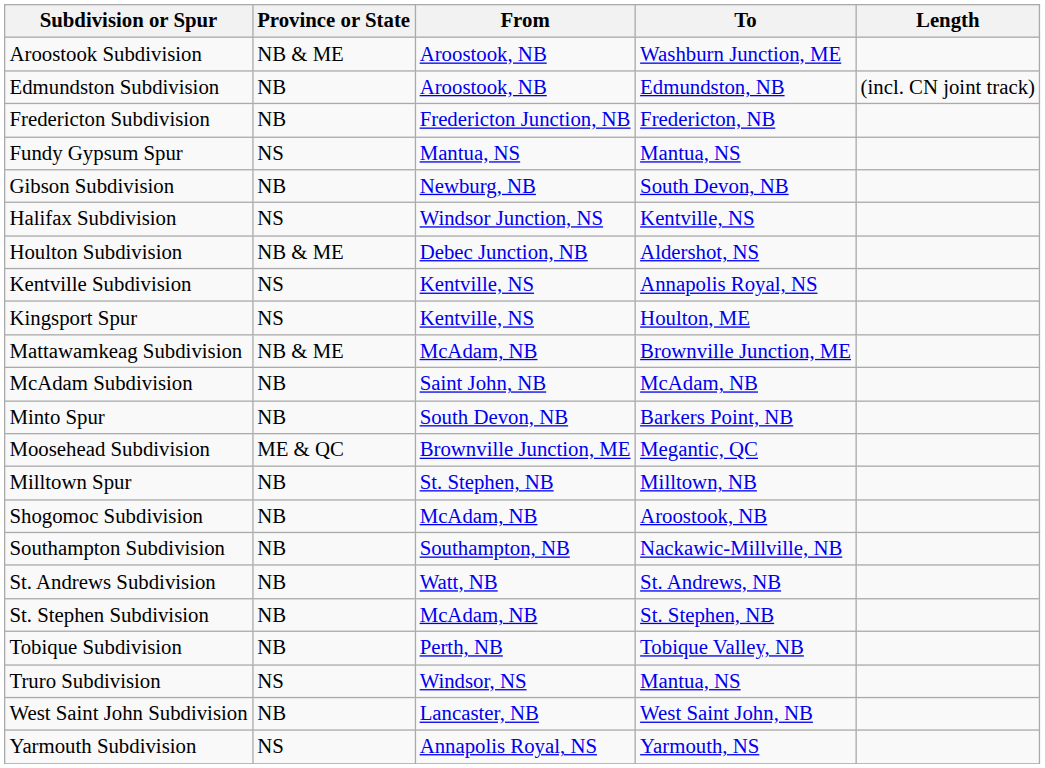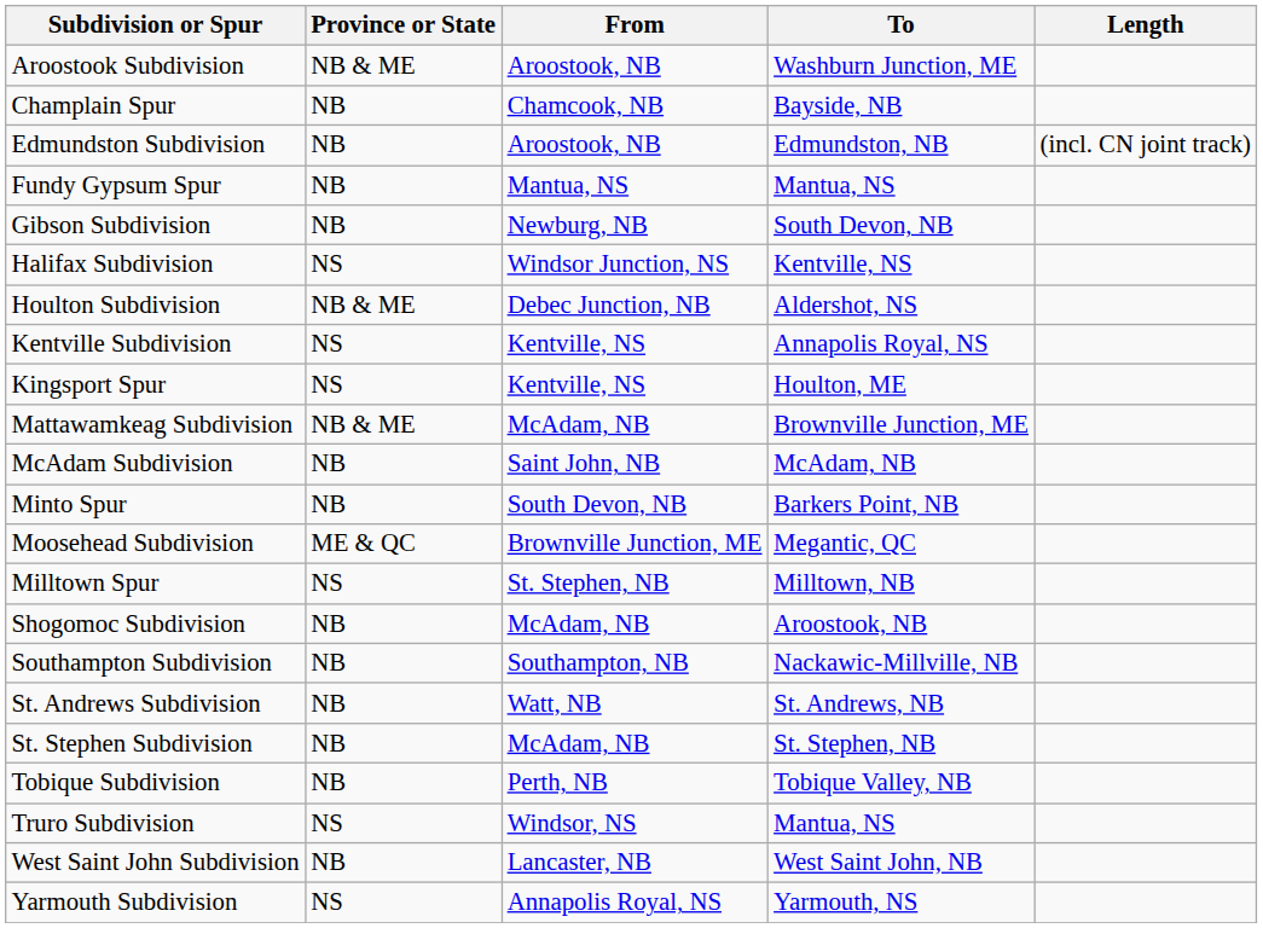 <table class="wikitable sortable">
 <tr>
 <th>Subdivision or Spur</th>
 <th>Province or State</th>
 <th>From</th>
 <th>To</th>
 <th>Length</th>
 </tr>
 <tr>
 <td>Aroostook Subdivision</td>
 <td>NB & ME</td>
 <td><a href='#'>Aroostook, NB</a></td>
 <td><a href='#'>Washburn Junction, ME</a></td>
 <td></td>
 </tr>
 <tr>
+<td>Champlain Spur</td>
+<td>NB</td>
+<td><a href='#'>Chamcook, NB</a></td>
+<td><a href='#'>Bayside, NB</a></td>
+<td></td>
+</tr>
+<tr>
 <td>Edmundston Subdivision</td>
 <td>NB</td>
 <td><a href='#'>Aroostook, NB</a></td>
 <td><a href='#'>Edmundston, NB</a></td>
 <td> (incl.  CN joint track)</td>
 </tr>
 <tr>
-<td>Fredericton Subdivision</td>
+<td>Fundy Gypsum Spur</td>
 <td>NB</td>
-<td><a href='#'>Fredericton Junction, NB</a></td>
-<td><a href='#'>Fredericton, NB</a></td>
-<td></td>
-</tr>
-<tr>
-<td>Fundy Gypsum Spur</td>
-<td>NS</td>
 <td><a href='#'>Mantua, NS</a></td>
 <td><a href='#'>Mantua, NS</a></td>
 <td></td>
 </tr>
 <tr>
 <td>Gibson Subdivision</td>
 <td>NB</td>
 <td><a href='#'>Newburg, NB</a></td>
 <td><a href='#'>South Devon, NB</a></td>
 <td></td>
 </tr>
 <tr>
 <td>Halifax Subdivision</td>
 <td>NS</td>
 <td><a href='#'>Windsor Junction, NS</a></td>
 <td><a href='#'>Kentville, NS</a></td>
 <td></td>
 </tr>
 <tr>
 <td>Houlton Subdivision</td>
 <td>NB & ME</td>
 <td><a href='#'>Debec Junction, NB</a></td>
 <td><a href='#'>Aldershot, NS</a></td>
 <td></td>
 </tr>
 <tr>
 <td>Kentville Subdivision</td>
 <td>NS</td>
 <td><a href='#'>Kentville, NS</a></td>
 <td><a href='#'>Annapolis Royal, NS</a></td>
 <td></td>
 </tr>
 <tr>
 <td>Kingsport Spur</td>
 <td>NS</td>
 <td><a href='#'>Kentville, NS</a></td>
 <td><a href='#'>Houlton, ME</a></td>
 <td></td>
 </tr>
 <tr>
 <td>Mattawamkeag Subdivision</td>
 <td>NB & ME</td>
 <td><a href='#'>McAdam, NB</a></td>
 <td><a href='#'>Brownville Junction, ME</a></td>
 <td></td>
 </tr>
 <tr>
 <td>McAdam Subdivision</td>
 <td>NB</td>
 <td><a href='#'>Saint John, NB</a></td>
 <td><a href='#'>McAdam, NB</a></td>
 <td></td>
 </tr>
 <tr>
 <td>Minto Spur</td>
 <td>NB</td>
 <td><a href='#'>South Devon, NB</a></td>
 <td><a href='#'>Barkers Point, NB</a></td>
 <td></td>
 </tr>
 <tr>
 <td>Moosehead Subdivision</td>
 <td>ME & QC</td>
 <td><a href='#'>Brownville Junction, ME</a></td>
 <td><a href='#'>Megantic, QC</a></td>
 <td></td>
 </tr>
 <tr>
 <td>Milltown Spur</td>
-<td>NB</td>
+<td>NS</td>
 <td><a href='#'>St. Stephen, NB</a></td>
 <td><a href='#'>Milltown, NB</a></td>
 <td></td>
 </tr>
 <tr>
 <td>Shogomoc Subdivision</td>
 <td>NB</td>
 <td><a href='#'>McAdam, NB</a></td>
 <td><a href='#'>Aroostook, NB</a></td>
 <td></td>
 </tr>
 <tr>
 <td>Southampton Subdivision</td>
 <td>NB</td>
 <td><a href='#'>Southampton, NB</a></td>
 <td><a href='#'>Nackawic-Millville, NB</a></td>
 <td></td>
 </tr>
 <tr>
 <td>St. Andrews Subdivision</td>
 <td>NB</td>
 <td><a href='#'>Watt, NB</a></td>
 <td><a href='#'>St. Andrews, NB</a></td>
 <td></td>
 </tr>
 <tr>
 <td>St. Stephen Subdivision</td>
 <td>NB</td>
 <td><a href='#'>McAdam, NB</a></td>
 <td><a href='#'>St. Stephen, NB</a></td>
 <td></td>
 </tr>
 <tr>
 <td>Tobique Subdivision</td>
 <td>NB</td>
 <td><a href='#'>Perth, NB</a></td>
 <td><a href='#'>Tobique Valley, NB</a></td>
 <td></td>
 </tr>
 <tr>
 <td>Truro Subdivision</td>
 <td>NS</td>
 <td><a href='#'>Windsor, NS</a></td>
 <td><a href='#'>Mantua, NS</a></td>
 <td></td>
 </tr>
 <tr>
 <td>West Saint John Subdivision</td>
 <td>NB</td>
 <td><a href='#'>Lancaster, NB</a></td>
 <td><a href='#'>West Saint John, NB</a></td>
 <td></td>
 </tr>
 <tr>
 <td>Yarmouth Subdivision</td>
 <td>NS</td>
 <td><a href='#'>Annapolis Royal, NS</a></td>
 <td><a href='#'>Yarmouth, NS</a></td>
 <td></td>
 </tr>
 </table>
